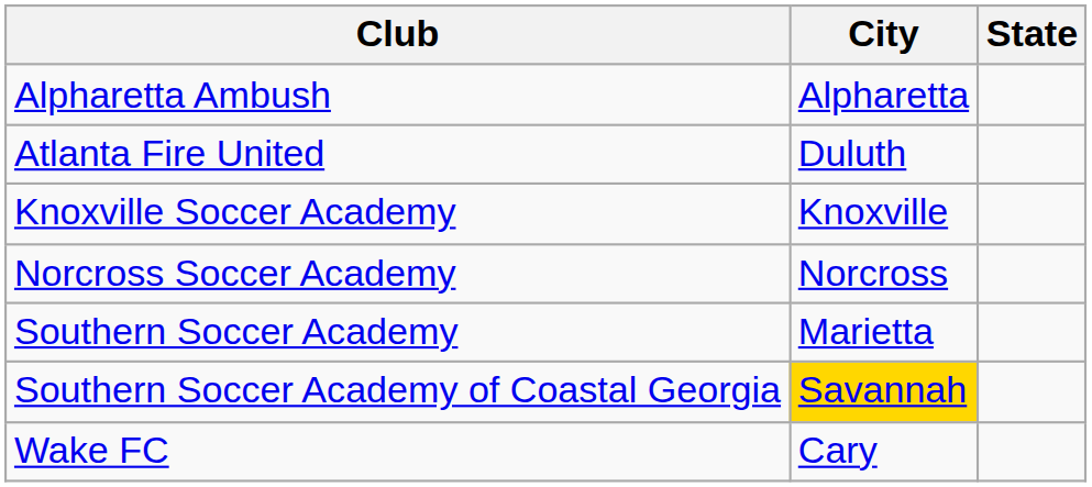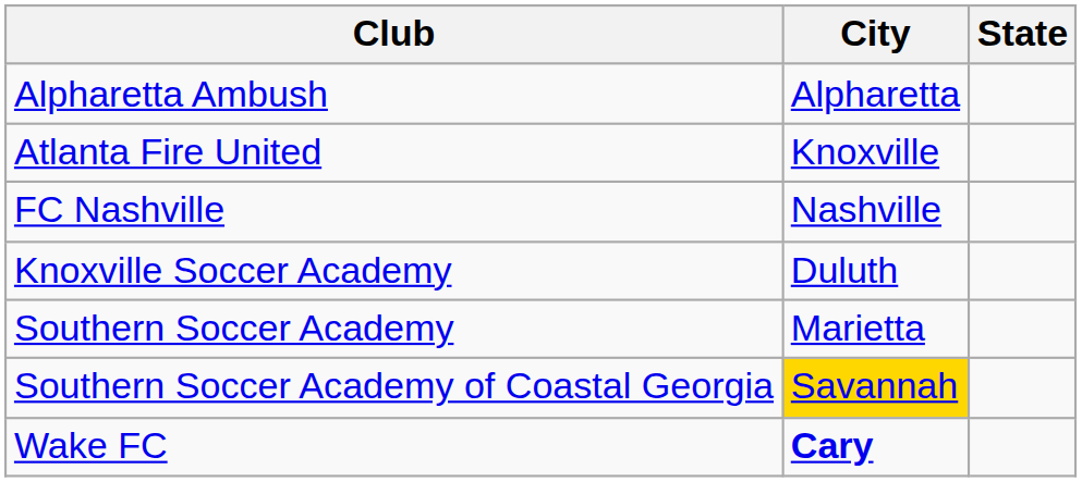 <table class="wikitable">
 <tr>
 <th>Club</th>
 <th>City</th>
 <th>State</th>
 </tr>
 <tr>
 <td><a href='#'>Alpharetta Ambush</a></td>
 <td><a href='#'>Alpharetta</a></td>
 <td></td>
 </tr>
 <tr>
 <td><a href='#'>Atlanta Fire United</a></td>
-<td><a href='#'>Duluth</a></td>
+<td><a href='#'>Knoxville</a></td>
+<td></td>
+</tr>
+<tr>
+<td><a href='#'>FC Nashville</a></td>
+<td><a href='#'>Nashville</a></td>
 <td></td>
 </tr>
 <tr>
 <td><a href='#'>Knoxville Soccer Academy</a></td>
-<td><a href='#'>Knoxville</a></td>
-<td></td>
-</tr>
-<tr>
-<td><a href='#'>Norcross Soccer Academy</a></td>
-<td><a href='#'>Norcross</a></td>
+<td><a href='#'>Duluth</a></td>
 <td></td>
 </tr>
 <tr>
 <td><a href='#'>Southern Soccer Academy</a></td>
 <td><a href='#'>Marietta</a></td>
 <td></td>
 </tr>
 <tr>
 <td><a href='#'>Southern Soccer Academy of Coastal Georgia</a></td>
 <td style="background: gold;"><a href='#'>Savannah</a></td>
 <td></td>
 </tr>
 <tr>
 <td><a href='#'>Wake FC</a></td>
-<td><a href='#'>Cary</a></td>
+<td><strong><a href='#'>Cary</a></strong></td>
 <td></td>
 </tr>
 </table>
